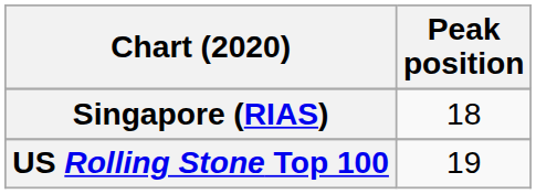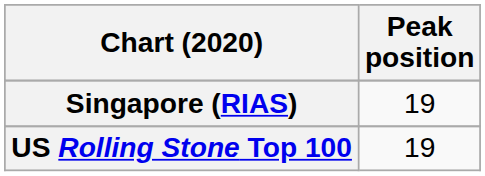 <table class="wikitable sortable plainrowheaders" style="text-align:center">
 <tr>
 <th scope="col">Chart (2020)</th>
 <th scope="col">Peak<br>position</th>
 </tr>
 <tr>
 </tr>
 <tr>
 </tr>
 <tr>
 </tr>
 <tr>
 <th scope="row">Singapore (<a href='#'>RIAS</a>)</th>
-<td>18</td>
+<td>19</td>
 </tr>
 <tr>
 </tr>
 <tr>
 </tr>
 <tr>
 <th scope="row">US <a href='#'><em>Rolling Stone</em> Top 100</a></th>
 <td>19</td>
 </tr>
 </table>
